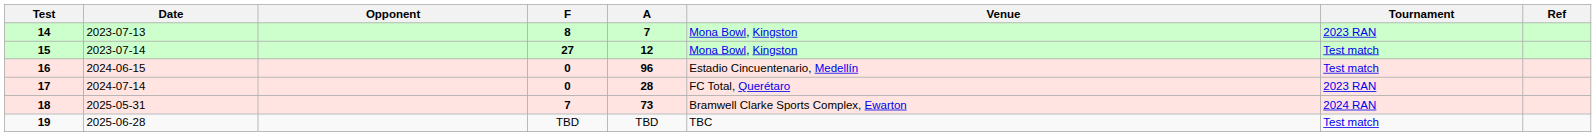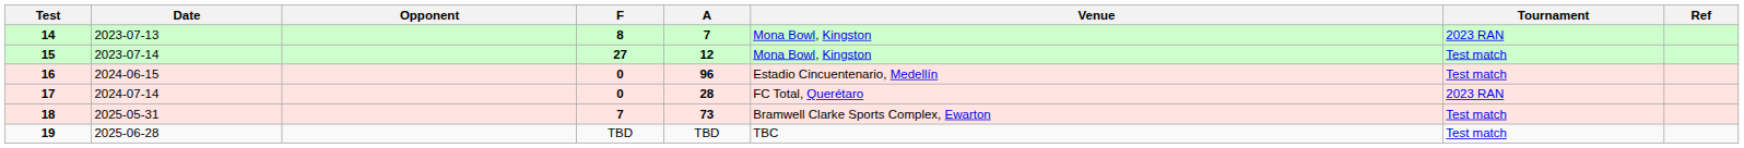 <table class="wikitable sortable" style="width:100%; font-size:90%">
 <tr>
 <th style="width:5%">Test</th>
 <th style="width:11%">Date</th>
 <th style="width:17%">Opponent</th>
 <th style="width:5%">F</th>
 <th style="width:5%">A</th>
 <th>Venue</th>
 <th>Tournament</th>
 <th>Ref</th>
 </tr>
 <tr bgcolor=#ccffcc>
 <td align="center"><strong>14</strong></td>
 <td>2023-07-13</td>
 <td></td>
 <td align="center"><strong>8</strong></td>
 <td align="center"><strong>7</strong></td>
 <td><a href='#'>Mona Bowl</a>, <a href='#'>Kingston</a></td>
 <td><a href='#'>2023 RAN</a></td>
 <td></td>
 </tr>
 <tr bgcolor=#ccffcc>
 <td align="center"><strong>15</strong></td>
 <td>2023-07-14</td>
 <td></td>
 <td align="center"><strong>27</strong></td>
 <td align="center"><strong>12</strong></td>
 <td><a href='#'>Mona Bowl</a>, <a href='#'>Kingston</a></td>
 <td><a href='#'>Test match</a></td>
 <td></td>
 </tr>
 <tr bgcolor="FFE4E1">
 <td align="center"><strong>16</strong></td>
 <td>2024-06-15</td>
 <td></td>
 <td align="center"><strong>0</strong></td>
 <td align="center"><strong>96</strong></td>
 <td>Estadio Cincuentenario, <a href='#'>Medellín</a></td>
 <td><a href='#'>Test match</a></td>
 <td></td>
 </tr>
 <tr bgcolor="FFE4E1">
 <td align="center"><strong>17</strong></td>
 <td>2024-07-14</td>
 <td></td>
 <td align="center"><strong>0</strong></td>
 <td align="center"><strong>28</strong></td>
 <td>FC Total, <a href='#'>Querétaro</a></td>
 <td><a href='#'>2023 RAN</a></td>
 <td></td>
 </tr>
 <tr bgcolor="FFE4E1">
 <td align="center"><strong>18</strong></td>
 <td>2025-05-31</td>
 <td></td>
 <td align="center"><strong>7</strong></td>
 <td align="center"><strong>73</strong></td>
 <td>Bramwell Clarke Sports Complex, <a href='#'>Ewarton</a></td>
-<td><a href='#'>2024 RAN</a></td>
+<td><a href='#'>Test match</a></td>
 <td></td>
 </tr>
 <tr>
 <td align="center"><strong>19</strong></td>
 <td>2025-06-28</td>
 <td></td>
 <td align="center">TBD</td>
 <td align="center">TBD</td>
 <td>TBC</td>
 <td><a href='#'>Test match</a></td>
 <td></td>
 </tr>
 </table>
